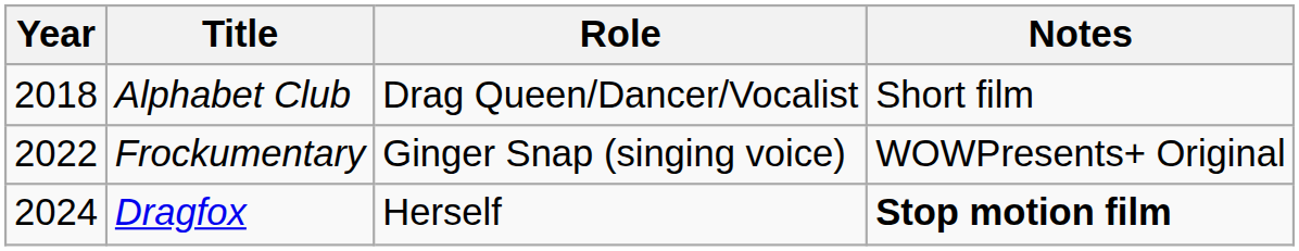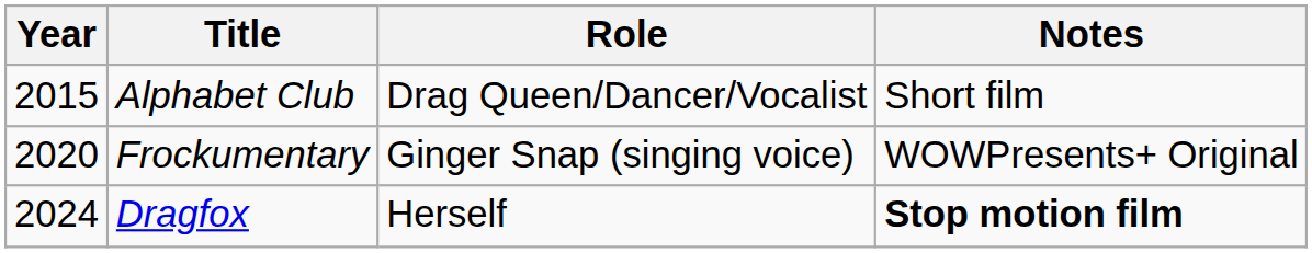 <table class="wikitable">
 <tr>
 <th>Year</th>
 <th>Title</th>
 <th>Role</th>
 <th>Notes</th>
 </tr>
 <tr>
-<td>2018</td>
+<td>2015</td>
 <td><em>Alphabet Club</em></td>
 <td>Drag Queen/Dancer/Vocalist</td>
 <td>Short film</td>
 </tr>
 <tr>
-<td>2022</td>
+<td>2020</td>
 <td><em>Frockumentary</em></td>
 <td>Ginger Snap (singing voice)</td>
 <td>WOWPresents+ Original </td>
 </tr>
 <tr>
 <td>2024</td>
 <td><em><a href='#'>Dragfox</a></em></td>
 <td>Herself</td>
 <td><strong>Stop motion film</strong></td>
 </tr>
 </table>
